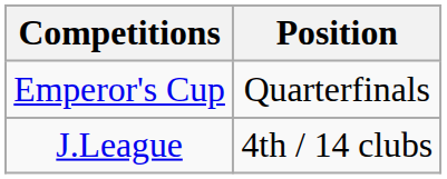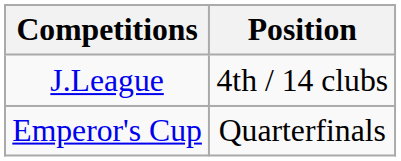 <table class="wikitable" style="text-align:center;">
 <tr>
 <th>Competitions</th>
 <th>Position</th>
 </tr>
 <tr>
+<td><a href='#'>J.League</a></td>
+<td>4th / 14 clubs</td>
+</tr>
+<tr>
 <td><a href='#'>Emperor's Cup</a></td>
 <td>Quarterfinals</td>
 </tr>
-<tr>
-<td><a href='#'>J.League</a></td>
-<td>4th / 14 clubs</td>
-</tr>
 </table>
